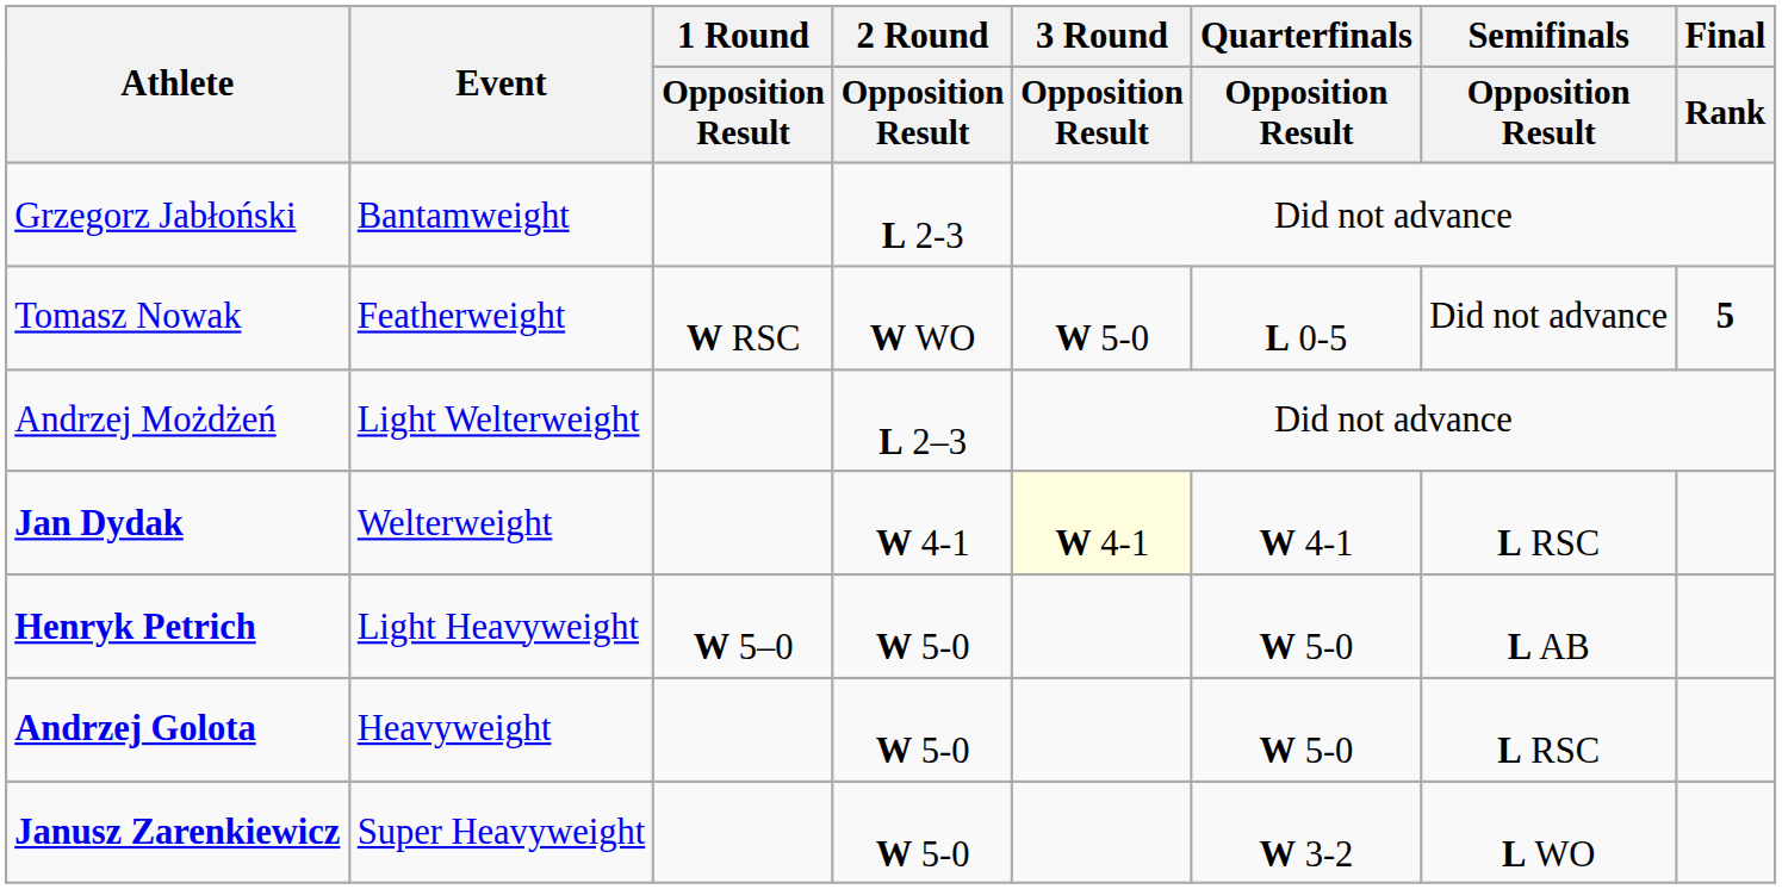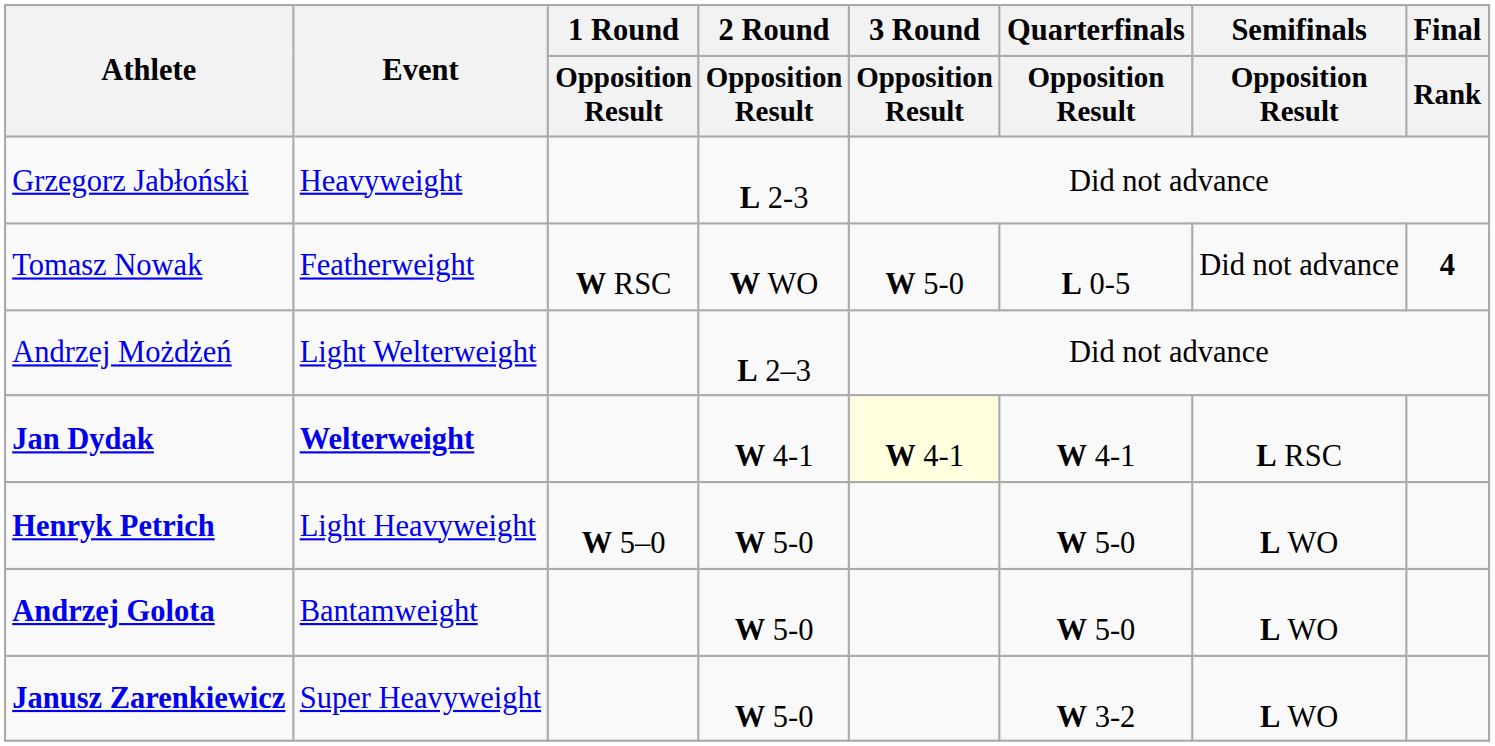 <table class="wikitable" style="font-size:90%">
 <tr>
 <th rowspan="2">Athlete</th>
 <th rowspan="2">Event</th>
 <th>1 Round</th>
 <th>2 Round</th>
 <th>3 Round</th>
 <th>Quarterfinals</th>
 <th>Semifinals</th>
 <th colspan=2>Final</th>
 </tr>
 <tr style="font-size:95%">
 <th>Opposition<br>Result</th>
 <th>Opposition<br>Result</th>
 <th>Opposition<br>Result</th>
 <th>Opposition<br>Result</th>
 <th>Opposition<br>Result</th>
 <th>Rank</th>
 </tr>
 <tr align=center>
 <td align=left><a href='#'>Grzegorz Jabłoński</a></td>
-<td align=left><a href='#'>Bantamweight</a></td>
+<td align=left><a href='#'>Heavyweight</a></td>
 <td></td>
 <td><br><strong>L</strong> 2-3</td>
 <td colspan=5>Did not advance</td>
 </tr>
 <tr align=center>
 <td align=left><a href='#'>Tomasz Nowak</a></td>
 <td align=left><a href='#'>Featherweight</a></td>
 <td><br><strong>W</strong> RSC</td>
 <td><br><strong>W</strong> WO</td>
 <td><br><strong>W</strong> 5-0</td>
 <td><br><strong>L</strong> 0-5</td>
 <td colspan=1>Did not advance</td>
-<td><strong>5</strong></td>
+<td><strong>4</strong></td>
 </tr>
 <tr align=center>
 <td align=left><a href='#'>Andrzej Możdżeń</a></td>
 <td align=left><a href='#'>Light Welterweight</a></td>
 <td></td>
 <td><br><strong>L</strong> 2–3</td>
 <td colspan=5>Did not advance</td>
 </tr>
 <tr align=center>
 <td align=left><strong><a href='#'>Jan Dydak</a></strong></td>
-<td align=left><a href='#'>Welterweight</a></td>
+<td align=left><strong><a href='#'>Welterweight</a></strong></td>
 <td></td>
 <td><br><strong>W</strong> 4-1</td>
 <td style="background: lightyellow;"><br><strong>W</strong> 4-1</td>
 <td><br><strong>W</strong> 4-1</td>
 <td><br><strong>L</strong> RSC</td>
 <td></td>
 </tr>
 <tr align=center>
 <td align=left><strong><a href='#'>Henryk Petrich</a></strong></td>
 <td align=left><a href='#'>Light Heavyweight</a></td>
 <td><br><strong>W</strong> 5–0</td>
 <td><br><strong>W</strong> 5-0</td>
 <td></td>
 <td><br><strong>W</strong> 5-0</td>
-<td><br><strong>L</strong> AB</td>
+<td><br><strong>L</strong> WO</td>
 <td></td>
 </tr>
 <tr align=center>
 <td align=left><strong><a href='#'>Andrzej Golota</a></strong></td>
-<td align=left><a href='#'>Heavyweight</a></td>
+<td align=left><a href='#'>Bantamweight</a></td>
 <td></td>
 <td><br><strong>W</strong> 5-0</td>
 <td></td>
 <td><br><strong>W</strong> 5-0</td>
-<td><br><strong>L</strong> RSC</td>
+<td><br><strong>L</strong> WO</td>
 <td></td>
 </tr>
 <tr align=center>
 <td align=left><strong><a href='#'>Janusz Zarenkiewicz</a></strong></td>
 <td align=left><a href='#'>Super Heavyweight</a></td>
 <td></td>
 <td><br><strong>W</strong> 5-0</td>
 <td></td>
 <td><br><strong>W</strong> 3-2</td>
 <td><br><strong>L</strong> WO</td>
 <td></td>
 </tr>
 </table>
